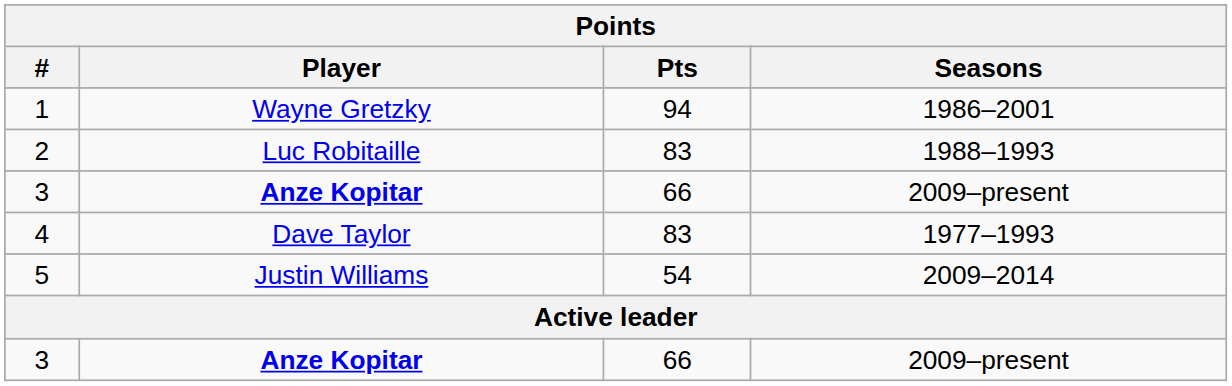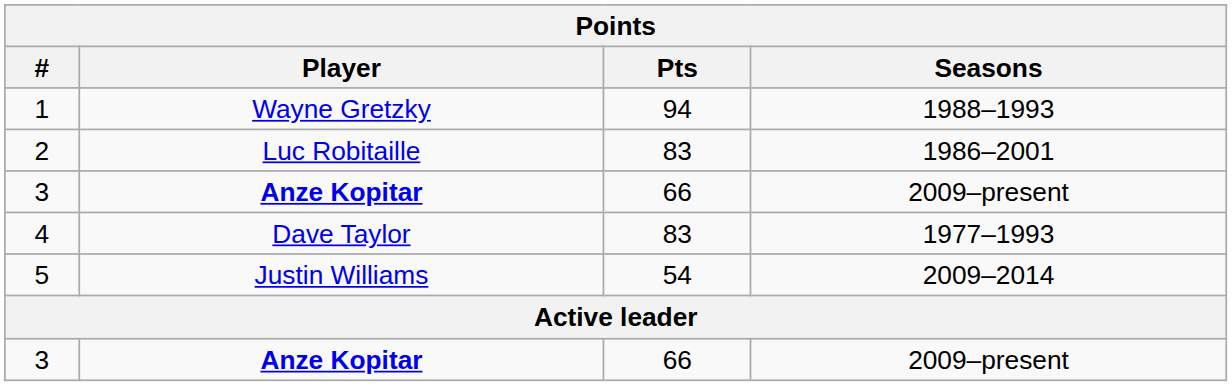 <table class="wikitable" style="text-align: center; font-size: 95%" width="80%">
 <tr>
 <th colspan="4">Points</th>
 </tr>
 <tr>
 <th>#</th>
 <th>Player</th>
 <th>Pts</th>
 <th>Seasons</th>
 </tr>
 <tr>
 <td>1</td>
 <td><a href='#'>Wayne Gretzky</a></td>
 <td>94</td>
-<td>1986–2001</td>
+<td>1988–1993</td>
 </tr>
 <tr>
 <td>2</td>
 <td><a href='#'>Luc Robitaille</a></td>
 <td>83</td>
-<td>1988–1993</td>
+<td>1986–2001</td>
 </tr>
 <tr>
 <td>3</td>
 <td><strong><a href='#'>Anze Kopitar</a></strong></td>
 <td>66</td>
 <td>2009–present</td>
 </tr>
 <tr>
 <td>4</td>
 <td><a href='#'>Dave Taylor</a></td>
 <td>83</td>
 <td>1977–1993</td>
 </tr>
 <tr>
 <td>5</td>
 <td><a href='#'>Justin Williams</a></td>
 <td>54</td>
 <td>2009–2014</td>
 </tr>
 <tr>
 <th colspan="4">Active leader</th>
 </tr>
 <tr>
 <td>3</td>
 <td><strong><a href='#'>Anze Kopitar</a></strong></td>
 <td>66</td>
 <td>2009–present</td>
 </tr>
 </table>
